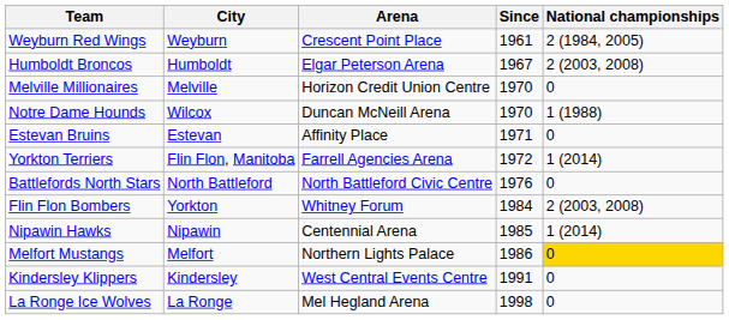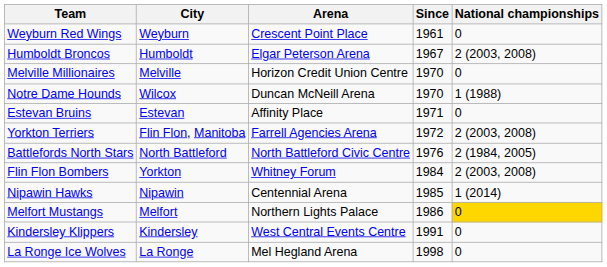 <table class="wikitable sortable">
 <tr>
 <th>Team</th>
 <th>City</th>
 <th>Arena</th>
 <th>Since</th>
 <th>National championships</th>
 </tr>
 <tr>
 <td><a href='#'>Weyburn Red Wings</a></td>
 <td><a href='#'>Weyburn</a></td>
 <td><a href='#'>Crescent Point Place</a></td>
 <td>1961</td>
-<td>2 (1984, 2005)</td>
+<td>0</td>
 </tr>
 <tr>
 <td><a href='#'>Humboldt Broncos</a></td>
 <td><a href='#'>Humboldt</a></td>
 <td><a href='#'>Elgar Peterson Arena</a></td>
 <td>1967</td>
 <td>2 (2003, 2008)</td>
 </tr>
 <tr>
 <td><a href='#'>Melville Millionaires</a></td>
 <td><a href='#'>Melville</a></td>
 <td>Horizon Credit Union Centre</td>
 <td>1970</td>
 <td>0</td>
 </tr>
 <tr>
 <td><a href='#'>Notre Dame Hounds</a></td>
 <td><a href='#'>Wilcox</a></td>
 <td>Duncan McNeill Arena</td>
 <td>1970</td>
 <td>1 (1988)</td>
 </tr>
 <tr>
 <td><a href='#'>Estevan Bruins</a></td>
 <td><a href='#'>Estevan</a></td>
 <td>Affinity Place</td>
 <td>1971</td>
 <td>0</td>
 </tr>
 <tr>
 <td><a href='#'>Yorkton Terriers</a></td>
 <td><a href='#'>Flin Flon</a>, <a href='#'>Manitoba</a></td>
 <td><a href='#'>Farrell Agencies Arena</a></td>
 <td>1972</td>
-<td>1 (2014)</td>
+<td>2 (2003, 2008)</td>
 </tr>
 <tr>
 <td><a href='#'>Battlefords North Stars</a></td>
 <td><a href='#'>North Battleford</a></td>
 <td><a href='#'>North Battleford Civic Centre</a></td>
 <td>1976</td>
-<td>0</td>
+<td>2 (1984, 2005)</td>
 </tr>
 <tr>
 <td><a href='#'>Flin Flon Bombers</a></td>
 <td><a href='#'>Yorkton</a></td>
 <td><a href='#'>Whitney Forum</a></td>
 <td>1984</td>
 <td>2 (2003, 2008)</td>
 </tr>
 <tr>
 <td><a href='#'>Nipawin Hawks</a></td>
 <td><a href='#'>Nipawin</a></td>
 <td>Centennial Arena</td>
 <td>1985</td>
 <td>1 (2014)</td>
 </tr>
 <tr>
 <td><a href='#'>Melfort Mustangs</a></td>
 <td><a href='#'>Melfort</a></td>
 <td>Northern Lights Palace</td>
 <td>1986</td>
 <td style="background: gold;">0</td>
 </tr>
 <tr>
 <td><a href='#'>Kindersley Klippers</a></td>
 <td><a href='#'>Kindersley</a></td>
 <td><a href='#'>West Central Events Centre</a></td>
 <td>1991</td>
 <td>0</td>
 </tr>
 <tr>
 <td><a href='#'>La Ronge Ice Wolves</a></td>
 <td><a href='#'>La Ronge</a></td>
 <td>Mel Hegland Arena</td>
 <td>1998</td>
 <td>0</td>
 </tr>
 </table>
